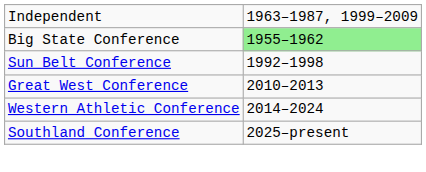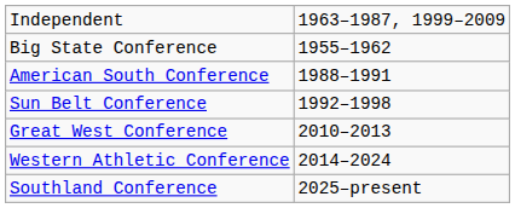 <table class="wikitable">
 <tr>
 <td>Independent</td>
 <td>1963–1987, 1999–2009</td>
 </tr>
 <tr>
 <td>Big State Conference</td>
-<td style="background: lightgreen;">1955–1962</td>
+<td>1955–1962</td>
+</tr>
+<tr>
+<td><a href='#'>American South Conference</a></td>
+<td>1988–1991</td>
 </tr>
 <tr>
 <td><a href='#'>Sun Belt Conference</a></td>
 <td>1992–1998</td>
 </tr>
 <tr>
 <td><a href='#'>Great West Conference</a></td>
 <td>2010–2013</td>
 </tr>
 <tr>
 <td><a href='#'>Western Athletic Conference</a></td>
 <td>2014–2024</td>
 </tr>
 <tr>
 <td><a href='#'>Southland Conference</a></td>
 <td>2025–present</td>
 </tr>
 </table>
